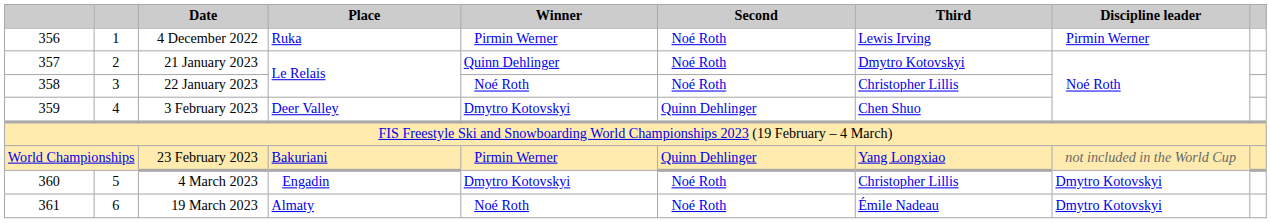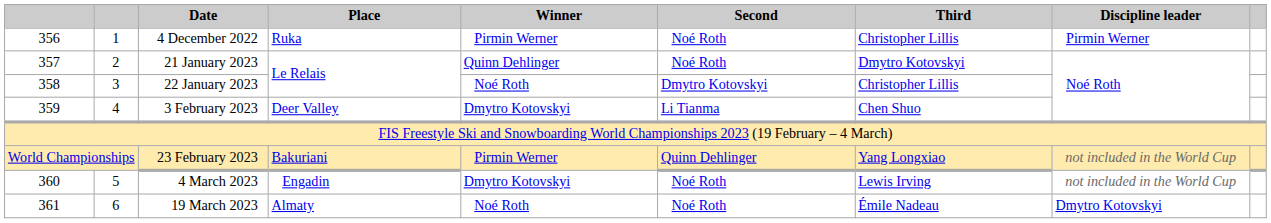 <table class="wikitable plainrowheaders" style="background:#fff; font-size:86%; line-height:16px; border:grey solid 1px; border-collapse:collapse;">
 <tr>
 <th scope="col" style="background:#ccc; width=20 px;"></th>
 <th scope="col" style="background:#ccc; width=30 px;"></th>
 <th scope="col" style="background:#ccc; width:120px;">Date</th>
 <th scope="col" style="background:#ccc; width:180px;">Place</th>
 <th scope="col" style="background:#ccc; width:185px;">Winner</th>
 <th scope="col" style="background:#ccc; width:185px;">Second</th>
 <th scope="col" style="background:#ccc; width:185px;">Third</th>
 <th scope="col" style="background:#ccc; width:185px;">Discipline leader</th>
 <th scope="col" style="background:#ccc; width:10px;"></th>
 </tr>
 <tr>
 <td align="center">356</td>
 <td align="center">1</td>
 <td align="right">4 December 2022  </td>
 <td> <a href='#'>Ruka</a></td>
 <td>   <a href='#'>Pirmin Werner</a></td>
 <td>   <a href='#'>Noé Roth</a></td>
-<td> <a href='#'>Lewis Irving</a></td>
+<td> <a href='#'>Christopher Lillis</a></td>
 <td>   <a href='#'>Pirmin Werner</a></td>
 <td></td>
 </tr>
 <tr>
 <td align="center">357</td>
 <td align="center">2</td>
 <td align="right">21 January 2023  </td>
 <td rowspan=2> <a href='#'>Le Relais</a></td>
 <td> <a href='#'>Quinn Dehlinger</a></td>
 <td>   <a href='#'>Noé Roth</a></td>
 <td> <a href='#'>Dmytro Kotovskyi</a></td>
 <td rowspan=3>   <a href='#'>Noé Roth</a></td>
 <td></td>
 </tr>
 <tr>
 <td align="center">358</td>
 <td align="center">3</td>
 <td align="right">22 January 2023  </td>
 <td>   <a href='#'>Noé Roth</a></td>
-<td>   <a href='#'>Noé Roth</a></td>
+<td> <a href='#'>Dmytro Kotovskyi</a></td>
 <td> <a href='#'>Christopher Lillis</a></td>
 <td></td>
 </tr>
 <tr>
 <td align="center">359</td>
 <td align="center">4</td>
 <td align="right">3 February 2023  </td>
 <td> <a href='#'>Deer Valley</a></td>
 <td> <a href='#'>Dmytro Kotovskyi</a></td>
-<td style="border-bottom-width:3px"> <a href='#'>Quinn Dehlinger</a></td>
+<td> <a href='#'>Li Tianma</a></td>
 <td> <a href='#'>Chen Shuo</a></td>
 <td></td>
 </tr>
 <tr style="background:#FFEBAD">
 <td align=center style="border-top-width:3px" colspan=11><a href='#'>FIS Freestyle Ski and Snowboarding World Championships 2023</a> (19 February – 4 March)</td>
 </tr>
 <tr style="background:#FFEBAD">
 <td colspan=2 align="center" style=color:#696969 style="border-bottom-width:3px"><a href='#'>World Championships</a></td>
 <td style="border-bottom-width:3px" align="right">23 February 2023  </td>
 <td style="border-bottom-width:3px"> <a href='#'>Bakuriani</a></td>
 <td>   <a href='#'>Pirmin Werner</a></td>
 <td style="border-bottom-width:3px"> <a href='#'>Quinn Dehlinger</a></td>
 <td style="border-bottom-width:3px"> <a href='#'>Yang Longxiao</a></td>
 <td align="center" style=color:#696969 style="border-bottom-width:3px"><em>not included in the World Cup</em></td>
 <td style="border-bottom-width:3px"></td>
 </tr>
 <tr>
 <td align="center">360</td>
 <td align="center">5</td>
 <td align="right">4 March 2023  </td>
 <td>   <a href='#'>Engadin</a></td>
 <td> <a href='#'>Dmytro Kotovskyi</a></td>
 <td>   <a href='#'>Noé Roth</a></td>
-<td> <a href='#'>Christopher Lillis</a></td>
-<td> <a href='#'>Dmytro Kotovskyi</a></td>
+<td> <a href='#'>Lewis Irving</a></td>
+<td align="center" style=color:#696969 style="border-bottom-width:3px"><em>not included in the World Cup</em></td>
 <td></td>
 </tr>
 <tr>
 <td align="center">361</td>
 <td align="center">6</td>
 <td align="right">19 March 2023  </td>
 <td> <a href='#'>Almaty</a></td>
 <td>   <a href='#'>Noé Roth</a></td>
 <td>   <a href='#'>Noé Roth</a></td>
 <td> <a href='#'>Émile Nadeau</a></td>
 <td> <a href='#'>Dmytro Kotovskyi</a></td>
 <td></td>
 </tr>
 </table>
